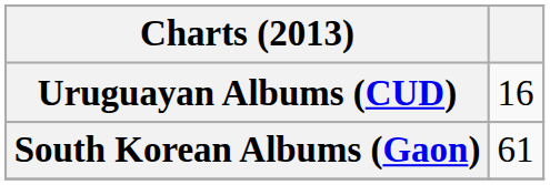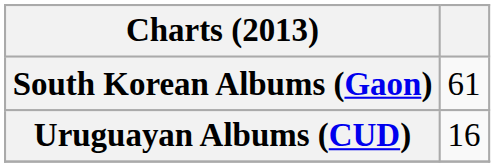 <table class="wikitable sortable plainrowheaders" style="text-align:center">
 <tr>
 <th scope="col">Charts (2013)</th>
 <th scope="col"></th>
 </tr>
 <tr>
+<th scope="row">South Korean Albums (<a href='#'>Gaon</a>)<br></th>
+<td>61</td>
+</tr>
+<tr>
 <th scope="row">Uruguayan Albums (<a href='#'>CUD</a>)</th>
 <td>16</td>
 </tr>
 <tr>
-<th scope="row">South Korean Albums (<a href='#'>Gaon</a>)<br></th>
-<td>61</td>
-</tr>
-<tr>
 </tr>
 </table>
